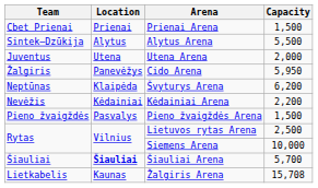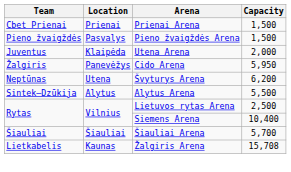 <table class="wikitable sortable" style="text-align:left;">
 <tr>
 <th>Team</th>
 <th>Location</th>
 <th>Arena</th>
 <th>Capacity</th>
 </tr>
 <tr>
 <td><a href='#'>Cbet Prienai</a></td>
 <td><a href='#'>Prienai</a></td>
 <td><a href='#'>Prienai Arena</a></td>
 <td style="text-align:center;">1,500</td>
 </tr>
 <tr>
-<td><a href='#'>Sintek–Dzūkija</a></td>
-<td><a href='#'>Alytus</a></td>
-<td><a href='#'>Alytus Arena</a></td>
-<td style="text-align:center;">5,500</td>
+<td><a href='#'>Pieno žvaigždės</a></td>
+<td><a href='#'>Pasvalys</a></td>
+<td><a href='#'>Pieno žvaigždės Arena</a></td>
+<td style="text-align:center;">1,500</td>
 </tr>
 <tr>
 <td><a href='#'>Juventus</a></td>
-<td><a href='#'>Utena</a></td>
+<td><a href='#'>Klaipėda</a></td>
 <td><a href='#'>Utena Arena</a></td>
 <td style="text-align:center;">2,000</td>
 </tr>
 <tr>
 <td><a href='#'>Žalgiris</a></td>
 <td><a href='#'>Panevėžys</a></td>
 <td><a href='#'>Cido Arena</a></td>
 <td style="text-align:center;">5,950</td>
 </tr>
 <tr>
 <td><a href='#'>Neptūnas</a></td>
-<td><a href='#'>Klaipėda</a></td>
+<td><a href='#'>Utena</a></td>
 <td><a href='#'>Švyturys Arena</a></td>
 <td style="text-align:center;">6,200</td>
 </tr>
 <tr>
-<td><a href='#'>Nevėžis</a></td>
-<td><a href='#'>Kėdainiai</a></td>
-<td><a href='#'>Kėdainiai Arena</a></td>
-<td style="text-align:center;">2,200</td>
-</tr>
-<tr>
-<td><a href='#'>Pieno žvaigždės</a></td>
-<td><a href='#'>Pasvalys</a></td>
-<td><a href='#'>Pieno žvaigždės Arena</a></td>
-<td style="text-align:center;">1,500</td>
+<td><a href='#'>Sintek–Dzūkija</a></td>
+<td><a href='#'>Alytus</a></td>
+<td><a href='#'>Alytus Arena</a></td>
+<td style="text-align:center;">5,500</td>
 </tr>
 <tr>
 <td rowspan=2><a href='#'>Rytas</a></td>
 <td rowspan=2><a href='#'>Vilnius</a></td>
 <td><a href='#'>Lietuvos rytas Arena</a></td>
 <td style="text-align:center;">2,500</td>
 </tr>
 <tr>
 <td><a href='#'>Siemens Arena</a></td>
-<td style="text-align:center;">10,000</td>
+<td style="text-align:center;">10,400</td>
 </tr>
 <tr>
 <td><a href='#'>Šiauliai</a></td>
-<td><strong><a href='#'>Šiauliai</a></strong></td>
+<td><a href='#'>Šiauliai</a></td>
 <td><a href='#'>Šiauliai Arena</a></td>
 <td style="text-align:center;">5,700</td>
 </tr>
 <tr>
 <td><a href='#'>Lietkabelis</a></td>
 <td><a href='#'>Kaunas</a></td>
 <td><a href='#'>Žalgiris Arena</a></td>
 <td style="text-align:center;">15,708</td>
 </tr>
 </table>
